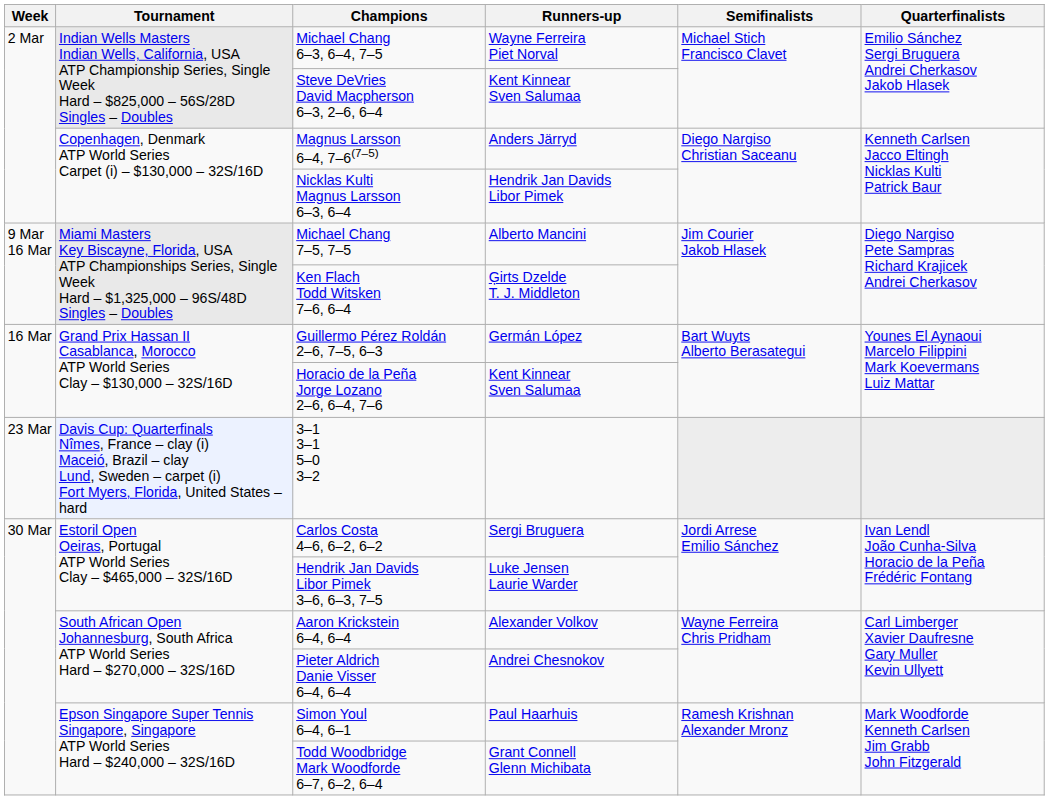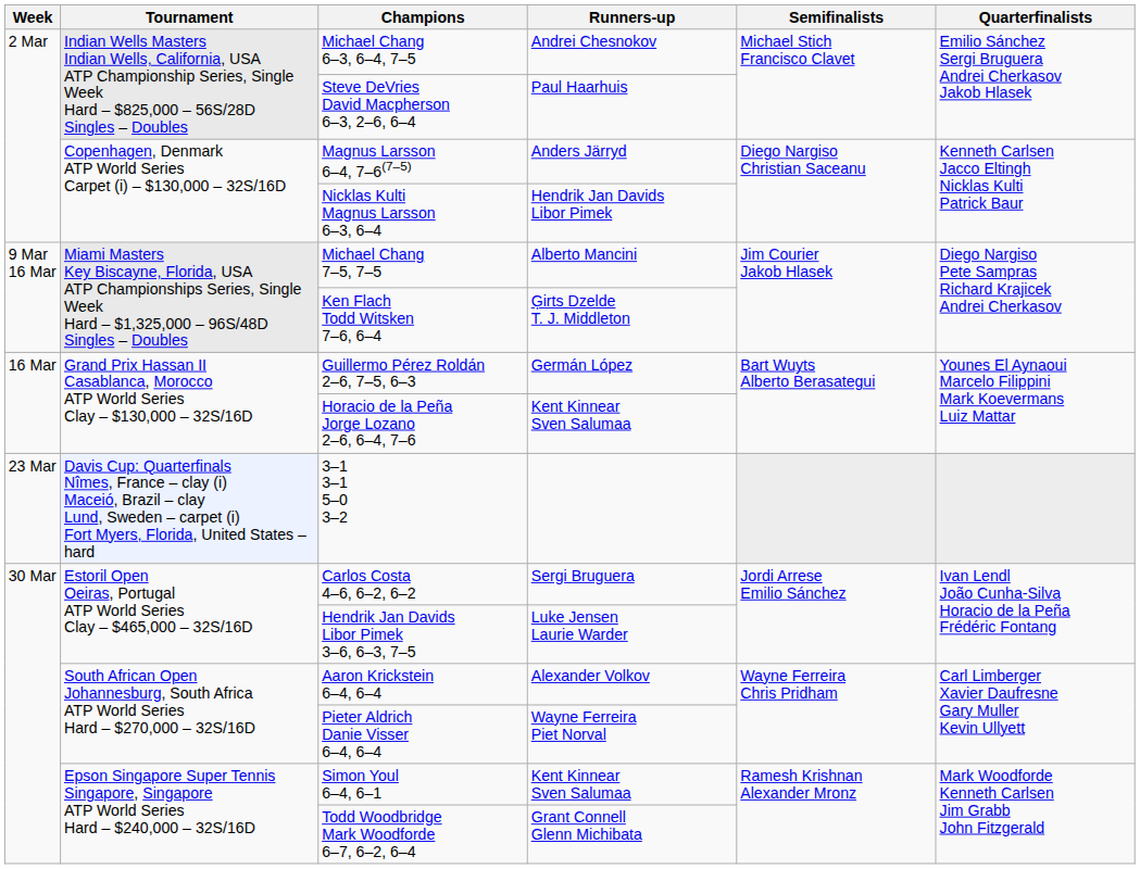 <table class=wikitable style=font-size:95%>
 <tr>
 <th style="width:48px;">Week</th>
 <th style="width:248px;">Tournament</th>
 <th style="width:200px;">Champions</th>
 <th style="width:200px;">Runners-up</th>
 <th style="width:190px;">Semifinalists</th>
 <th style="width:190px;">Quarterfinalists</th>
 </tr>
 <tr valign=top>
 <td rowspan=4>2 Mar</td>
 <td bgcolor=#E9E9E9 rowspan=2><a href='#'>Indian Wells Masters</a> <br> <a href='#'>Indian Wells, California</a>, USA<br>ATP Championship Series, Single Week <br> Hard – $825,000 – 56S/28D <br> <a href='#'>Singles</a> – <a href='#'>Doubles</a></td>
 <td> <a href='#'>Michael Chang</a><br> 6–3, 6–4, 7–5</td>
-<td> <a href='#'>Wayne Ferreira</a> <br>  <a href='#'>Piet Norval</a></td>
+<td> <a href='#'>Andrei Chesnokov</a></td>
 <td rowspan=2> <a href='#'>Michael Stich</a><br> <a href='#'>Francisco Clavet</a></td>
 <td rowspan=2> <a href='#'>Emilio Sánchez</a><br> <a href='#'>Sergi Bruguera</a><br> <a href='#'>Andrei Cherkasov</a><br> <a href='#'>Jakob Hlasek</a></td>
 </tr>
 <tr valign=top>
 <td> <a href='#'>Steve DeVries</a> <br>  <a href='#'>David Macpherson</a><br> 6–3, 2–6, 6–4</td>
-<td> <a href='#'>Kent Kinnear</a> <br>  <a href='#'>Sven Salumaa</a></td>
+<td> <a href='#'>Paul Haarhuis</a></td>
 </tr>
 <tr valign=top>
 <td rowspan=2><a href='#'>Copenhagen</a>, Denmark<br>ATP World Series <br> Carpet (i) – $130,000 – 32S/16D</td>
 <td> <a href='#'>Magnus Larsson</a><br> 6–4, 7–6<sup>(7–5)</sup></td>
 <td> <a href='#'>Anders Järryd</a></td>
 <td rowspan=2> <a href='#'>Diego Nargiso</a><br> <a href='#'>Christian Saceanu</a></td>
 <td rowspan=2> <a href='#'>Kenneth Carlsen</a><br> <a href='#'>Jacco Eltingh</a><br> <a href='#'>Nicklas Kulti</a><br> <a href='#'>Patrick Baur</a></td>
 </tr>
 <tr valign=top>
 <td> <a href='#'>Nicklas Kulti</a> <br>  <a href='#'>Magnus Larsson</a><br> 6–3, 6–4</td>
 <td> <a href='#'>Hendrik Jan Davids</a> <br>  <a href='#'>Libor Pimek</a></td>
 </tr>
 <tr valign=top>
 <td rowspan=2>9 Mar<br>16 Mar</td>
 <td bgcolor=#E9E9E9 rowspan=2><a href='#'>Miami Masters</a> <br> <a href='#'>Key Biscayne, Florida</a>, USA<br>ATP Championships Series, Single Week <br> Hard – $1,325,000 – 96S/48D <br> <a href='#'>Singles</a> – <a href='#'>Doubles</a></td>
 <td> <a href='#'>Michael Chang</a><br> 7–5, 7–5</td>
 <td> <a href='#'>Alberto Mancini</a></td>
 <td rowspan=2> <a href='#'>Jim Courier</a><br> <a href='#'>Jakob Hlasek</a></td>
 <td rowspan=2> <a href='#'>Diego Nargiso</a><br> <a href='#'>Pete Sampras</a><br> <a href='#'>Richard Krajicek</a><br> <a href='#'>Andrei Cherkasov</a></td>
 </tr>
 <tr valign=top>
 <td> <a href='#'>Ken Flach</a> <br>  <a href='#'>Todd Witsken</a><br> 7–6, 6–4</td>
 <td> <a href='#'>Ģirts Dzelde</a> <br>  <a href='#'>T. J. Middleton</a></td>
 </tr>
 <tr valign=top>
 <td rowspan=2>16 Mar</td>
 <td rowspan=2><a href='#'>Grand Prix Hassan II</a> <br> <a href='#'>Casablanca</a>, <a href='#'>Morocco</a><br>ATP World Series <br>Clay – $130,000 – 32S/16D</td>
 <td> <a href='#'>Guillermo Pérez Roldán</a><br> 2–6, 7–5, 6–3</td>
 <td> <a href='#'>Germán López</a></td>
 <td rowspan=2> <a href='#'>Bart Wuyts</a><br> <a href='#'>Alberto Berasategui</a></td>
 <td rowspan=2> <a href='#'>Younes El Aynaoui</a><br> <a href='#'>Marcelo Filippini</a><br> <a href='#'>Mark Koevermans</a><br> <a href='#'>Luiz Mattar</a></td>
 </tr>
 <tr valign=top>
 <td> <a href='#'>Horacio de la Peña</a> <br>  <a href='#'>Jorge Lozano</a><br> 2–6, 6–4, 7–6</td>
 <td> <a href='#'>Kent Kinnear</a> <br>  <a href='#'>Sven Salumaa</a></td>
 </tr>
 <tr valign=top>
 <td>23 Mar</td>
 <td style="background:#ECF2FF;"><a href='#'>Davis Cup: Quarterfinals</a> <br> <a href='#'>Nîmes</a>, France – clay (i) <br>  <a href='#'>Maceió</a>, Brazil – clay <br>  <a href='#'>Lund</a>, Sweden – carpet (i)<br><a href='#'>Fort Myers, Florida</a>, United States – hard</td>
 <td> 3–1<br> 3–1<br> 5–0<br> 3–2</td>
 <td><br><br><br></td>
 <td style="background:#ededed;"></td>
 <td style="background:#ededed;"></td>
 </tr>
 <tr valign=top>
 <td rowspan=6>30 Mar</td>
 <td rowspan=2><a href='#'>Estoril Open</a> <br> <a href='#'>Oeiras</a>, Portugal<br>ATP World Series <br>Clay – $465,000 – 32S/16D</td>
 <td> <a href='#'>Carlos Costa</a><br> 4–6, 6–2, 6–2</td>
 <td> <a href='#'>Sergi Bruguera</a></td>
 <td rowspan=2> <a href='#'>Jordi Arrese</a><br> <a href='#'>Emilio Sánchez</a></td>
 <td rowspan=2> <a href='#'>Ivan Lendl</a><br> <a href='#'>João Cunha-Silva</a><br> <a href='#'>Horacio de la Peña</a><br> <a href='#'>Frédéric Fontang</a></td>
 </tr>
 <tr valign=top>
 <td> <a href='#'>Hendrik Jan Davids</a> <br>  <a href='#'>Libor Pimek</a><br> 3–6, 6–3, 7–5</td>
 <td> <a href='#'>Luke Jensen</a> <br>  <a href='#'>Laurie Warder</a></td>
 </tr>
 <tr valign=top>
 <td rowspan=2><a href='#'>South African Open</a> <br> <a href='#'>Johannesburg</a>, South Africa<br>ATP World Series <br>Hard – $270,000 – 32S/16D</td>
 <td> <a href='#'>Aaron Krickstein</a><br> 6–4, 6–4</td>
 <td> <a href='#'>Alexander Volkov</a></td>
 <td rowspan=2> <a href='#'>Wayne Ferreira</a><br> <a href='#'>Chris Pridham</a></td>
 <td rowspan=2> <a href='#'>Carl Limberger</a><br> <a href='#'>Xavier Daufresne</a><br> <a href='#'>Gary Muller</a><br> <a href='#'>Kevin Ullyett</a></td>
 </tr>
 <tr valign=top>
 <td> <a href='#'>Pieter Aldrich</a> <br>  <a href='#'>Danie Visser</a><br> 6–4, 6–4</td>
-<td> <a href='#'>Andrei Chesnokov</a></td>
+<td> <a href='#'>Wayne Ferreira</a> <br>  <a href='#'>Piet Norval</a></td>
 </tr>
 <tr valign=top>
 <td rowspan=2><a href='#'>Epson Singapore Super Tennis</a> <br> <a href='#'>Singapore</a>, <a href='#'>Singapore</a><br>ATP World Series <br>Hard – $240,000 – 32S/16D</td>
 <td> <a href='#'>Simon Youl</a><br> 6–4, 6–1</td>
-<td> <a href='#'>Paul Haarhuis</a></td>
+<td> <a href='#'>Kent Kinnear</a> <br>  <a href='#'>Sven Salumaa</a></td>
 <td rowspan=2> <a href='#'>Ramesh Krishnan</a><br> <a href='#'>Alexander Mronz</a></td>
 <td rowspan=2> <a href='#'>Mark Woodforde</a><br> <a href='#'>Kenneth Carlsen</a><br> <a href='#'>Jim Grabb</a><br> <a href='#'>John Fitzgerald</a></td>
 </tr>
 <tr valign=top>
 <td> <a href='#'>Todd Woodbridge</a> <br>  <a href='#'>Mark Woodforde</a><br> 6–7, 6–2, 6–4</td>
 <td> <a href='#'>Grant Connell</a> <br>  <a href='#'>Glenn Michibata</a></td>
 </tr>
 </table>
